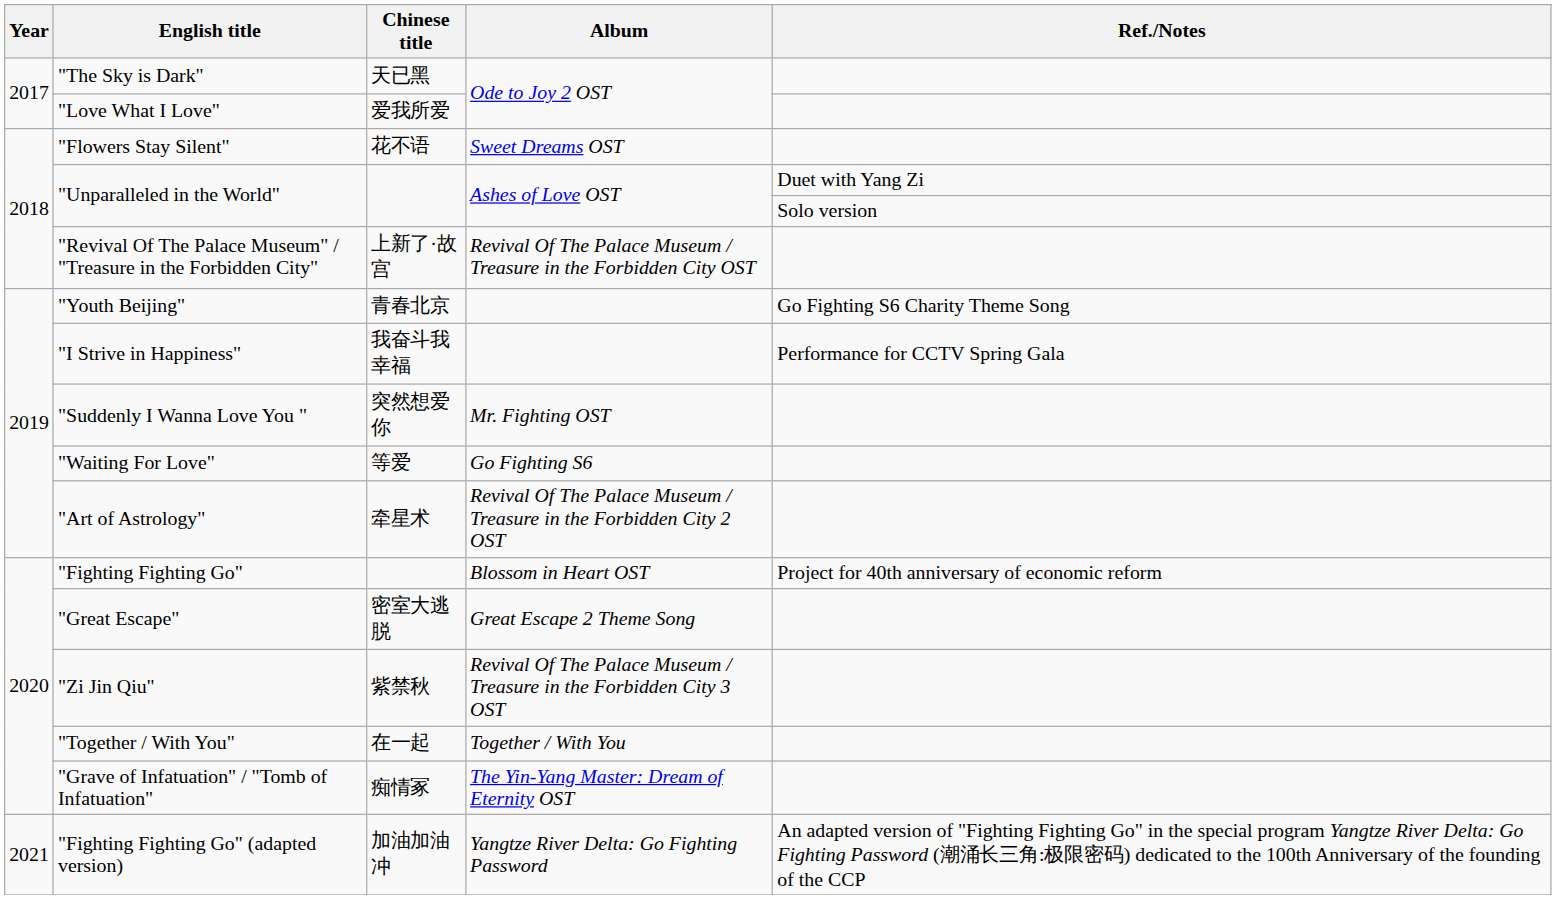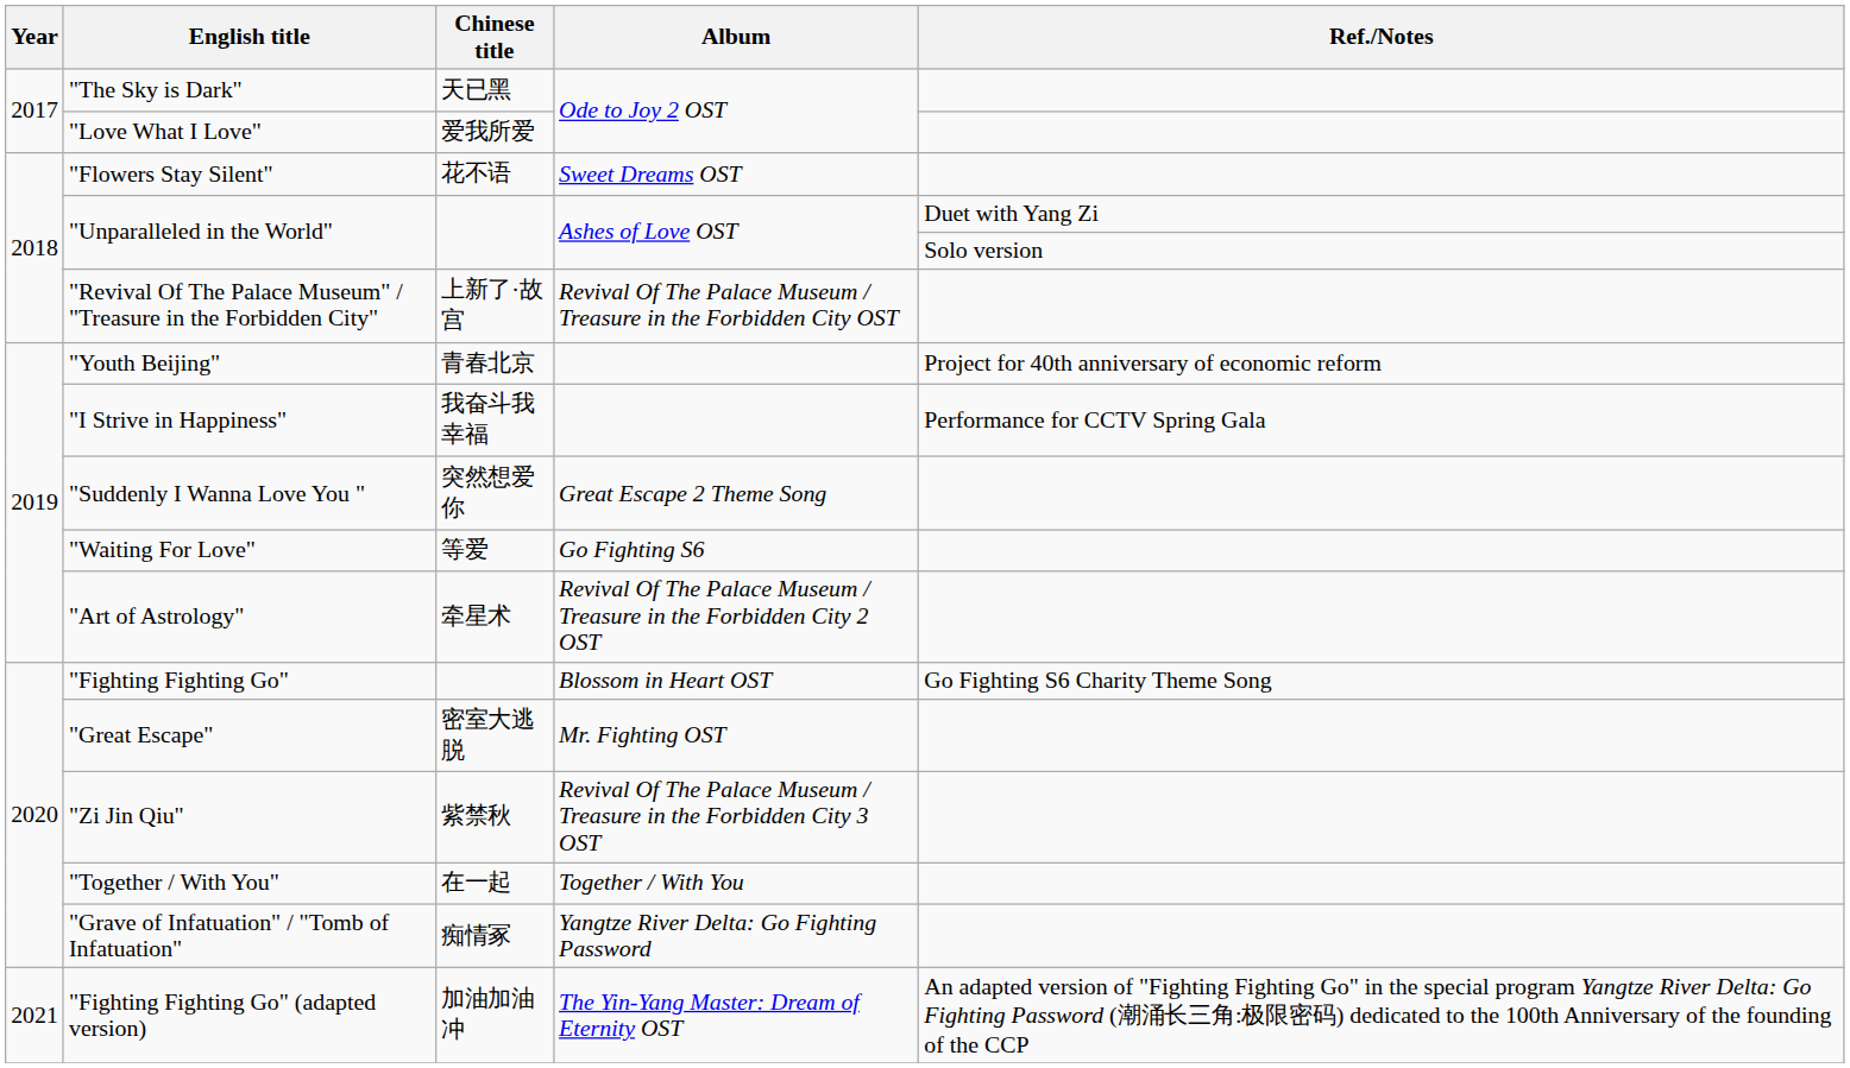 <table class="wikitable sortable">
 <tr>
 <th>Year</th>
 <th>English title</th>
 <th>Chinese title</th>
 <th>Album</th>
 <th>Ref./Notes</th>
 </tr>
 <tr>
 <td rowspan=2>2017</td>
 <td>"The Sky is Dark"</td>
 <td>天已黑</td>
 <td rowspan=2><em><a href='#'>Ode to Joy 2</a> OST</em></td>
 <td></td>
 </tr>
 <tr>
 <td>"Love What I Love"</td>
 <td>爱我所爱</td>
 <td></td>
 </tr>
 <tr>
 <td rowspan=4>2018</td>
 <td>"Flowers Stay Silent"</td>
 <td>花不语</td>
 <td><em><a href='#'>Sweet Dreams</a> OST</em></td>
 <td></td>
 </tr>
 <tr>
 <td rowspan=2>"Unparalleled in the World"</td>
 <td rowspan=2></td>
 <td rowspan=2><em><a href='#'>Ashes of Love</a> OST</em></td>
 <td> Duet with Yang Zi</td>
 </tr>
 <tr>
 <td>Solo version</td>
 </tr>
 <tr>
 <td>"Revival Of The Palace Museum" / "Treasure in the Forbidden City"</td>
 <td>上新了·故宫</td>
 <td><em>Revival Of The Palace Museum / Treasure in the Forbidden City OST</em></td>
 <td></td>
 </tr>
 <tr>
 <td rowspan=5>2019</td>
 <td>"Youth Beijing"</td>
 <td>青春北京</td>
 <td></td>
-<td>Go Fighting S6 Charity Theme Song</td>
+<td> Project for 40th anniversary of economic reform</td>
 </tr>
 <tr>
 <td>"I Strive in Happiness"</td>
 <td>我奋斗我幸福</td>
 <td></td>
 <td>Performance for CCTV Spring Gala</td>
 </tr>
 <tr>
 <td>"Suddenly I Wanna Love You "</td>
 <td>突然想爱你</td>
-<td><em>Mr. Fighting OST</em></td>
+<td><em>Great Escape 2 Theme Song</em></td>
 <td></td>
 </tr>
 <tr>
 <td>"Waiting For Love"</td>
 <td>等爱</td>
 <td><em>Go Fighting S6</em></td>
 <td></td>
 </tr>
 <tr>
 <td>"Art of Astrology"</td>
 <td>牵星术</td>
 <td><em>Revival Of The Palace Museum / Treasure in the Forbidden City 2 OST</em></td>
 <td></td>
 </tr>
 <tr>
 <td rowspan=5>2020</td>
 <td>"Fighting Fighting Go"</td>
 <td></td>
 <td><em>Blossom in Heart OST</em></td>
-<td> Project for 40th anniversary of economic reform</td>
+<td>Go Fighting S6 Charity Theme Song</td>
 </tr>
 <tr>
 <td>"Great Escape"</td>
 <td>密室大逃脱</td>
-<td><em>Great Escape 2 Theme Song</em></td>
+<td><em>Mr. Fighting OST</em></td>
 <td></td>
 </tr>
 <tr>
 <td>"Zi Jin Qiu"</td>
 <td>紫禁秋</td>
 <td><em>Revival Of The Palace Museum / Treasure in the Forbidden City 3 OST</em></td>
 <td></td>
 </tr>
 <tr>
 <td>"Together / With You"</td>
 <td>在一起</td>
 <td><em>Together / With You</em></td>
 <td></td>
 </tr>
 <tr>
 <td>"Grave of Infatuation" / "Tomb of Infatuation"</td>
 <td>痴情冢</td>
-<td><em><a href='#'>The Yin-Yang Master: Dream of Eternity</a> OST</em></td>
+<td><em>Yangtze River Delta: Go Fighting Password</em></td>
 <td></td>
 </tr>
 <tr>
 <td rowspan=1>2021</td>
 <td>"Fighting Fighting Go" (adapted version)</td>
 <td>加油加油冲</td>
-<td><em>Yangtze River Delta: Go Fighting Password</em></td>
+<td><em><a href='#'>The Yin-Yang Master: Dream of Eternity</a> OST</em></td>
 <td>An adapted version of "Fighting Fighting Go" in the special program <em>Yangtze River Delta: Go Fighting Password</em> (潮涌长三角:极限密码) dedicated to the 100th Anniversary of the founding of the CCP</td>
 </tr>
 </table>
